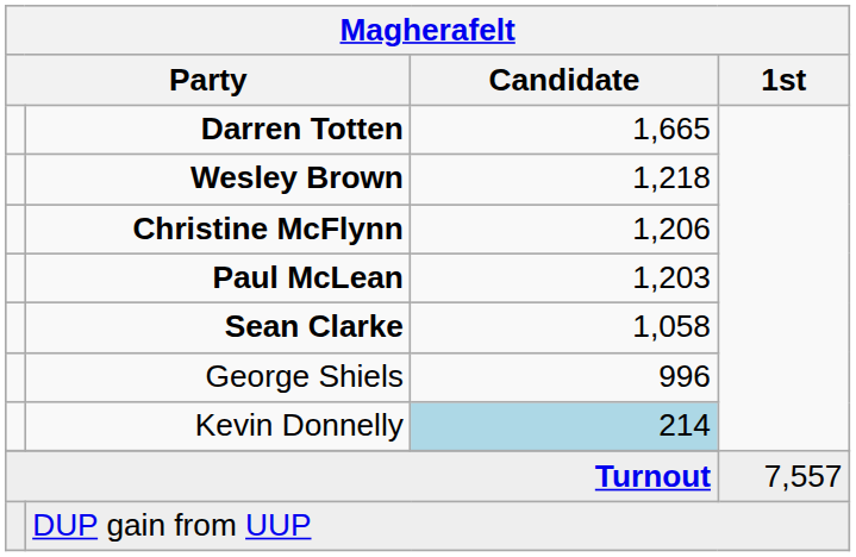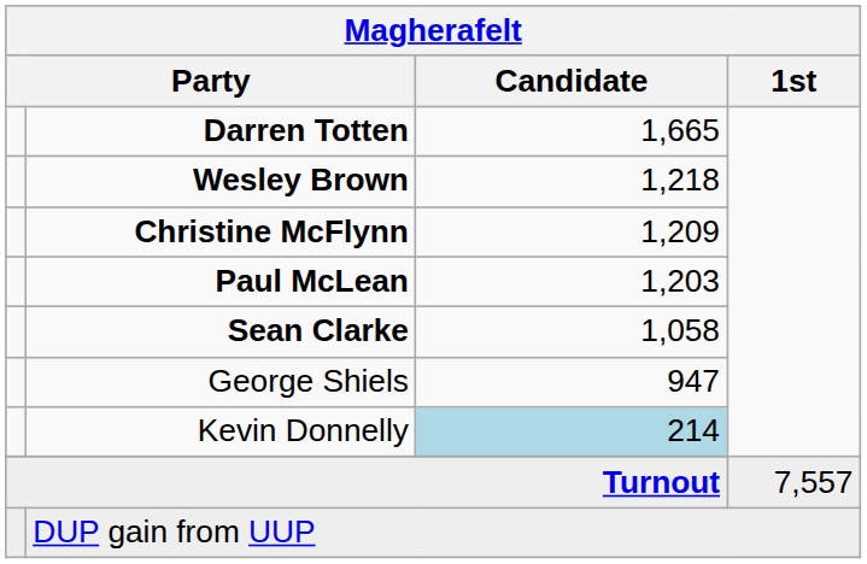 <table class="wikitable">
 <tr>
 <th colspan="4" align="center"><a href='#'>Magherafelt</a></th>
 </tr>
 <tr>
 <th colspan="2" align="center" width=200>Party</th>
 <th width=150>Candidate</th>
 <th width=60>1st </th>
 </tr>
 <tr>
 <td></td>
 <td align="right"><strong>Darren Totten</strong></td>
 <td align="right">1,665</td>
 </tr>
 <tr>
 <td></td>
 <td align="right"><strong>Wesley Brown</strong></td>
 <td align="right">1,218</td>
 </tr>
 <tr>
 <td></td>
 <td align="right"><strong>Christine McFlynn</strong></td>
-<td align="right">1,206</td>
+<td align="right">1,209</td>
 </tr>
 <tr>
 <td></td>
 <td align="right"><strong>Paul McLean</strong></td>
 <td align="right">1,203</td>
 </tr>
 <tr>
 <td></td>
 <td align="right"><strong>Sean Clarke</strong></td>
 <td align="right">1,058</td>
 </tr>
 <tr>
 <td></td>
 <td align="right">George Shiels</td>
-<td align="right">996</td>
+<td align="right">947</td>
 </tr>
 <tr>
 <td></td>
 <td align="right">Kevin Donnelly</td>
 <td align="right" style="background: lightblue;">214</td>
 </tr>
 <tr>
 </tr>
 <tr bgcolor="EEEEEE">
 <td colspan=3 align="right"><strong><a href='#'>Turnout</a></strong></td>
 <td align="right">7,557</td>
 </tr>
 <tr bgcolor="EEEEEE">
 <td bgcolor=></td>
 <td colspan=4 bgcolor="EEEEEE"><a href='#'>DUP</a> gain from <a href='#'>UUP</a></td>
 </tr>
 </table>
